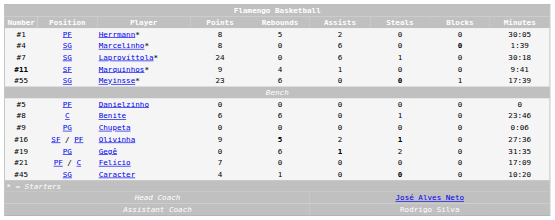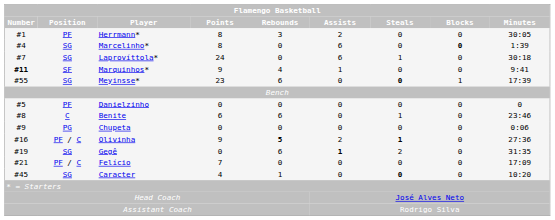 <table align=center cellpadding="2" cellspacing="0" style="background:WhiteSmoke; border: 1px #aaa solid; border-collapse: collapse; font-size: 90%;" width=95%>
 <tr align=center bgcolor=Silver style="color:white;">
 <th colspan=9>Flamengo Basketball</th>
 </tr>
 <tr align=center bgcolor=Silver style="color:white;">
 <th width=6%>Number</th>
 <th width=11%>Position</th>
 <th width=17%>Player</th>
 <th width=11%>Points</th>
 <th width=11%>Rebounds</th>
 <th width=11%>Assists</th>
 <th width=11%>Steals</th>
 <th width=11%>Blocks</th>
 <th width=11%>Minutes</th>
 </tr>
 <tr align=center>
 <td width=5%>#1</td>
 <td><a href='#'>PF</a></td>
 <td align=left> <a href='#'>Herrmann</a>*</td>
 <td>8</td>
-<td>5</td>
+<td>3</td>
 <td>2</td>
 <td>0</td>
 <td>0</td>
 <td>30:05</td>
 </tr>
 <tr align=center>
 <td>#4</td>
 <td><a href='#'>SG</a></td>
 <td align=left> <a href='#'>Marcelinho</a>*</td>
 <td>8</td>
 <td>0</td>
 <td>6</td>
 <td>0</td>
 <td><strong>0</strong></td>
 <td>1:39</td>
 </tr>
 <tr align=center>
 <td>#7</td>
 <td><a href='#'>SG</a></td>
 <td align=left> <a href='#'>Laprovíttola</a>*</td>
 <td>24</td>
 <td>0</td>
 <td>6</td>
 <td>1</td>
 <td>0</td>
 <td>30:18</td>
 </tr>
 <tr align=center>
 <td><strong>#11</strong></td>
 <td><a href='#'>SF</a></td>
 <td align=left> <a href='#'>Marquinhos</a>*</td>
 <td>9</td>
 <td>4</td>
 <td>1</td>
 <td>0</td>
 <td>0</td>
 <td>9:41</td>
 </tr>
 <tr align=center>
 <td>#55</td>
 <td><a href='#'>SG</a></td>
 <td align=left> <a href='#'>Meyinsse</a>*</td>
 <td>23</td>
 <td>6</td>
 <td>0</td>
 <td><strong>0</strong></td>
 <td>1</td>
 <td>17:39</td>
 </tr>
 <tr align=center>
 <td colspan=9 bgcolor=Silver style="color:white;"><em>Bench</em></td>
 </tr>
 <tr align=center>
 <td>#5</td>
 <td><a href='#'>PF</a></td>
 <td align=left> <a href='#'>Danielzinho</a></td>
 <td>0</td>
 <td>0</td>
 <td>0</td>
 <td>0</td>
 <td>0</td>
 <td>0</td>
 </tr>
 <tr align=center>
 <td>#8</td>
 <td><a href='#'>C</a></td>
 <td align=left> <a href='#'>Benite</a></td>
 <td>6</td>
 <td>6</td>
 <td>0</td>
 <td>1</td>
 <td>0</td>
 <td>23:46</td>
 </tr>
 <tr align=center>
 <td>#9</td>
 <td><a href='#'>PG</a></td>
 <td align=left> <a href='#'>Chupeta</a></td>
 <td>0</td>
 <td>0</td>
 <td>0</td>
 <td>0</td>
 <td>0</td>
 <td>0:06</td>
 </tr>
 <tr align=center>
 <td>#16</td>
-<td><a href='#'>SF</a> / <a href='#'>PF</a></td>
+<td><a href='#'>PF</a> / <a href='#'>C</a></td>
 <td align=left> <a href='#'>Olivinha</a></td>
 <td>9</td>
 <td><strong>5</strong></td>
 <td>2</td>
 <td><strong>1</strong></td>
 <td>0</td>
 <td>27:36</td>
 </tr>
 <tr align=center>
 <td>#19</td>
-<td><a href='#'>PG</a></td>
+<td><a href='#'>SG</a></td>
 <td align=left> <a href='#'>Gegê</a></td>
 <td>0</td>
 <td>6</td>
 <td><strong>1</strong></td>
 <td>2</td>
 <td>0</td>
 <td>31:35</td>
 </tr>
 <tr align=center>
 <td>#21</td>
 <td><a href='#'>PF</a> / <a href='#'>C</a></td>
 <td align=left> <a href='#'>Felício</a></td>
 <td>7</td>
 <td>0</td>
 <td>0</td>
 <td>0</td>
 <td>0</td>
 <td>17:09</td>
 </tr>
 <tr align=center>
 <td>#45</td>
 <td><a href='#'>SG</a></td>
 <td align=left> <a href='#'>Caracter</a></td>
 <td>4</td>
 <td>1</td>
 <td>0</td>
 <td><strong>0</strong></td>
 <td>0</td>
 <td>10:20</td>
 </tr>
 <tr align=left>
 <td colspan=9 bgcolor=Silver style="color:white;"><em>* = Starters</em></td>
 </tr>
 <tr align=center>
 <td colspan=5 bgcolor=Silver style="color:white;"><em>Head Coach</em></td>
 <td colspan=5 bgcolor=Silver style="color:white;"> <a href='#'>José Alves Neto</a></td>
 </tr>
 <tr align=center>
 <td colspan=5 bgcolor=Silver style="color:white;"><em>Assistant Coach</em></td>
 <td colspan=5 bgcolor=Silver style="color:white;"> Rodrigo Silva</td>
 </tr>
 </table>
